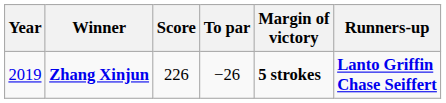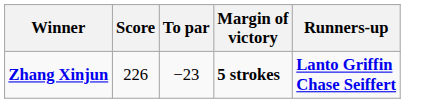 <table class=wikitable style=font-size:95%>
 <tr>
-<th>Year</th>
 <th>Winner</th>
 <th>Score</th>
 <th>To par</th>
 <th>Margin of<br>victory</th>
 <th>Runners-up</th>
 </tr>
 <tr>
-<td><a href='#'>2019</a></td>
 <td> <strong><a href='#'>Zhang Xinjun</a></strong></td>
 <td align=center>226</td>
-<td align=center>−26</td>
+<td align=center>−23</td>
 <td><strong>5 strokes</strong></td>
 <td> <strong><a href='#'>Lanto Griffin</a></strong><br> <strong><a href='#'>Chase Seiffert</a></strong></td>
 </tr>
 </table>
